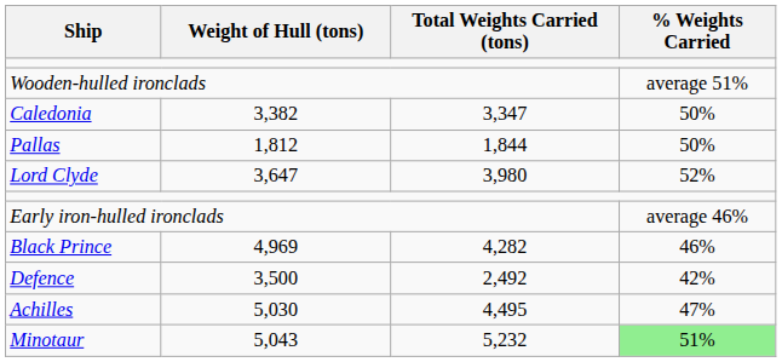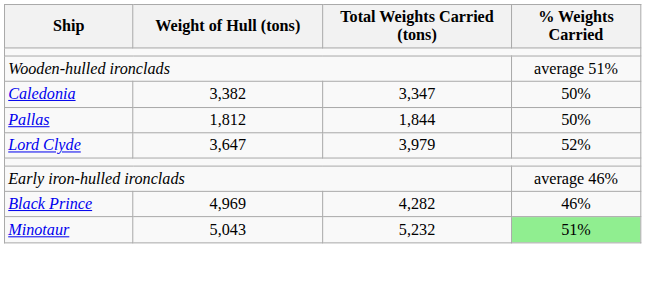 <table class="wikitable">
 <tr style="text-align:top;">
 <th width="120">Ship</th>
 <th width="180">Weight of Hull (tons)</th>
 <th width="180">Total Weights Carried (tons)</th>
 <th width="120">% Weights Carried</th>
 </tr>
 <tr>
 <td colspan="4" weight = "1"></td>
 </tr>
 <tr>
 <td colspan="3" style="text-align:left;"><em>Wooden-hulled ironclads</em></td>
 <td style="text-align:center;">average 51%</td>
 </tr>
 <tr>
 <td><a href='#'><em>Caledonia</em></a></td>
 <td style="text-align:center;">3,382</td>
 <td style="text-align:center;">3,347</td>
 <td style="text-align:center;">50%</td>
 </tr>
 <tr>
 <td><a href='#'><em>Pallas</em></a></td>
 <td style="text-align:center;">1,812</td>
 <td style="text-align:center;">1,844</td>
 <td style="text-align:center;">50%</td>
 </tr>
 <tr>
 <td><a href='#'><em>Lord Clyde</em></a></td>
 <td style="text-align:center;">3,647</td>
-<td style="text-align:center;">3,980</td>
+<td style="text-align:center;">3,979</td>
 <td style="text-align:center;">52%</td>
 </tr>
 <tr>
 <td colspan="4" weight = "1"></td>
 </tr>
 <tr>
 <td colspan="3" style="text-align:left;"><em>Early iron-hulled ironclads</em></td>
 <td style="text-align:center;">average 46%</td>
 </tr>
 <tr>
 <td><a href='#'><em>Black Prince</em></a></td>
 <td style="text-align:center;">4,969</td>
 <td style="text-align:center;">4,282</td>
 <td style="text-align:center;">46%</td>
 </tr>
 <tr>
-<td><a href='#'><em>Defence</em></a></td>
-<td style="text-align:center;">3,500</td>
-<td style="text-align:center;">2,492</td>
-<td style="text-align:center;">42%</td>
-</tr>
-<tr>
-<td><a href='#'><em>Achilles</em></a></td>
-<td style="text-align:center;">5,030</td>
-<td style="text-align:center;">4,495</td>
-<td style="text-align:center;">47%</td>
-</tr>
-<tr>
 <td><a href='#'><em>Minotaur</em></a></td>
 <td style="text-align:center;">5,043</td>
 <td style="text-align:center;">5,232</td>
 <td style="background: lightgreen; text-align:center;">51%</td>
 </tr>
 </table>
